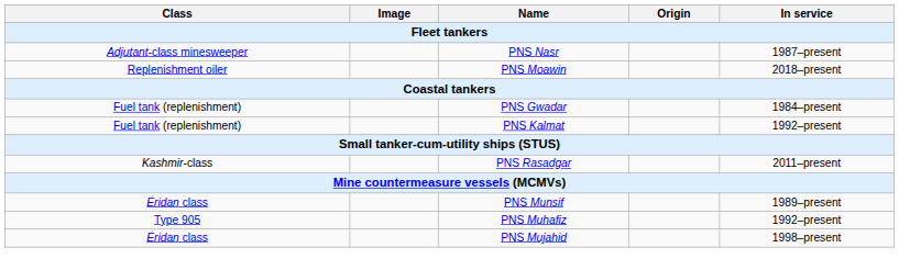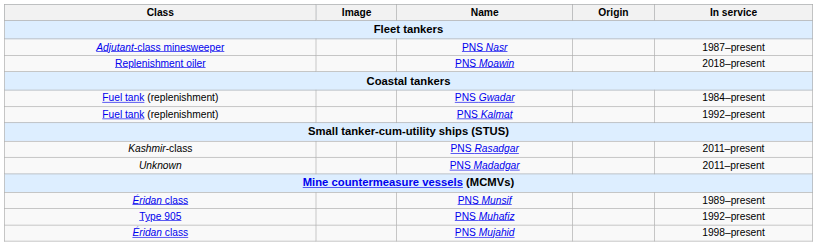 <table class="wikitable" style="width:100%; text-align:center; border-collapse:collapse;">
 <tr style="background:#aabccc; font-weight:bold;">
 <th>Class</th>
 <th>Image</th>
 <th>Name</th>
 <th>Origin</th>
 <th>In service</th>
 </tr>
 <tr>
 <th colspan="5" style="background:#ddeeff; font-size:110%;">Fleet tankers</th>
 </tr>
 <tr>
 <td><a href='#'><em>Adjutant</em>-class minesweeper</a></td>
 <td></td>
 <td><a href='#'>PNS <em>Nasr</em></a></td>
 <td></td>
 <td>1987–present</td>
 </tr>
 <tr>
 <td><a href='#'>Replenishment oiler</a></td>
 <td></td>
 <td><a href='#'>PNS <em>Moawin</em></a></td>
 <td></td>
 <td>2018–present</td>
 </tr>
 <tr>
 <th colspan="5" style="background:#ddeeff; font-size:110%;">Coastal tankers</th>
 </tr>
 <tr>
 <td><a href='#'>Fuel tank</a> (replenishment)</td>
 <td></td>
 <td><a href='#'>PNS <em>Gwadar</em></a></td>
 <td></td>
 <td>1984–present</td>
 </tr>
 <tr>
 <td><a href='#'>Fuel tank</a> (replenishment)</td>
 <td></td>
 <td><a href='#'>PNS <em>Kalmat</em></a></td>
 <td></td>
 <td>1992–present</td>
 </tr>
 <tr>
 <th colspan="5" style="background:#ddeeff; font-size:110%;">Small tanker-cum-utility ships (STUS)</th>
 </tr>
 <tr>
 <td><em>Kashmir</em>-class</td>
 <td></td>
 <td><a href='#'>PNS <em>Rasadgar</em></a></td>
 <td></td>
 <td>2011–present</td>
 </tr>
 <tr>
+<td><em>Unknown</em></td>
+<td></td>
+<td><a href='#'>PNS <em>Madadgar</em></a></td>
+<td></td>
+<td>2011–present</td>
+</tr>
+<tr>
 <th colspan="5" style="background:#ddeeff; font-size:110%;"><a href='#'>Mine countermeasure vessels</a> (MCMVs)</th>
 </tr>
 <tr>
 <td><a href='#'><em>Éridan</em> class</a></td>
 <td></td>
 <td><a href='#'>PNS <em>Munsif</em></a></td>
 <td></td>
 <td>1989–present</td>
 </tr>
 <tr>
 <td><a href='#'>Type 905</a></td>
 <td></td>
 <td><a href='#'>PNS <em>Muhafiz</em></a></td>
 <td></td>
 <td>1992–present</td>
 </tr>
 <tr>
 <td><a href='#'><em>Éridan</em> class</a></td>
 <td></td>
 <td><a href='#'>PNS <em>Mujahid</em></a></td>
 <td></td>
 <td>1998–present</td>
 </tr>
 </table>
